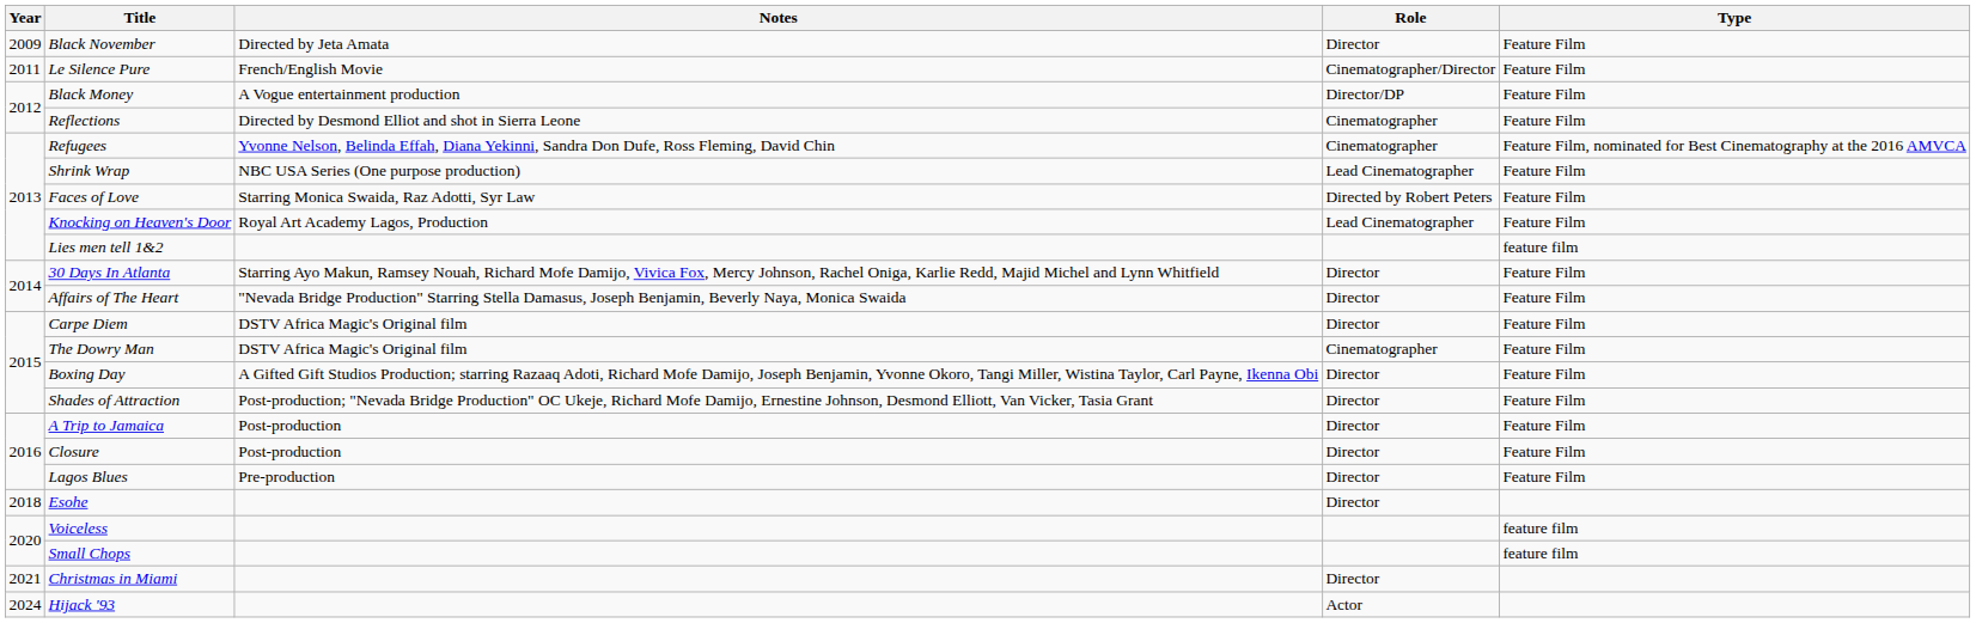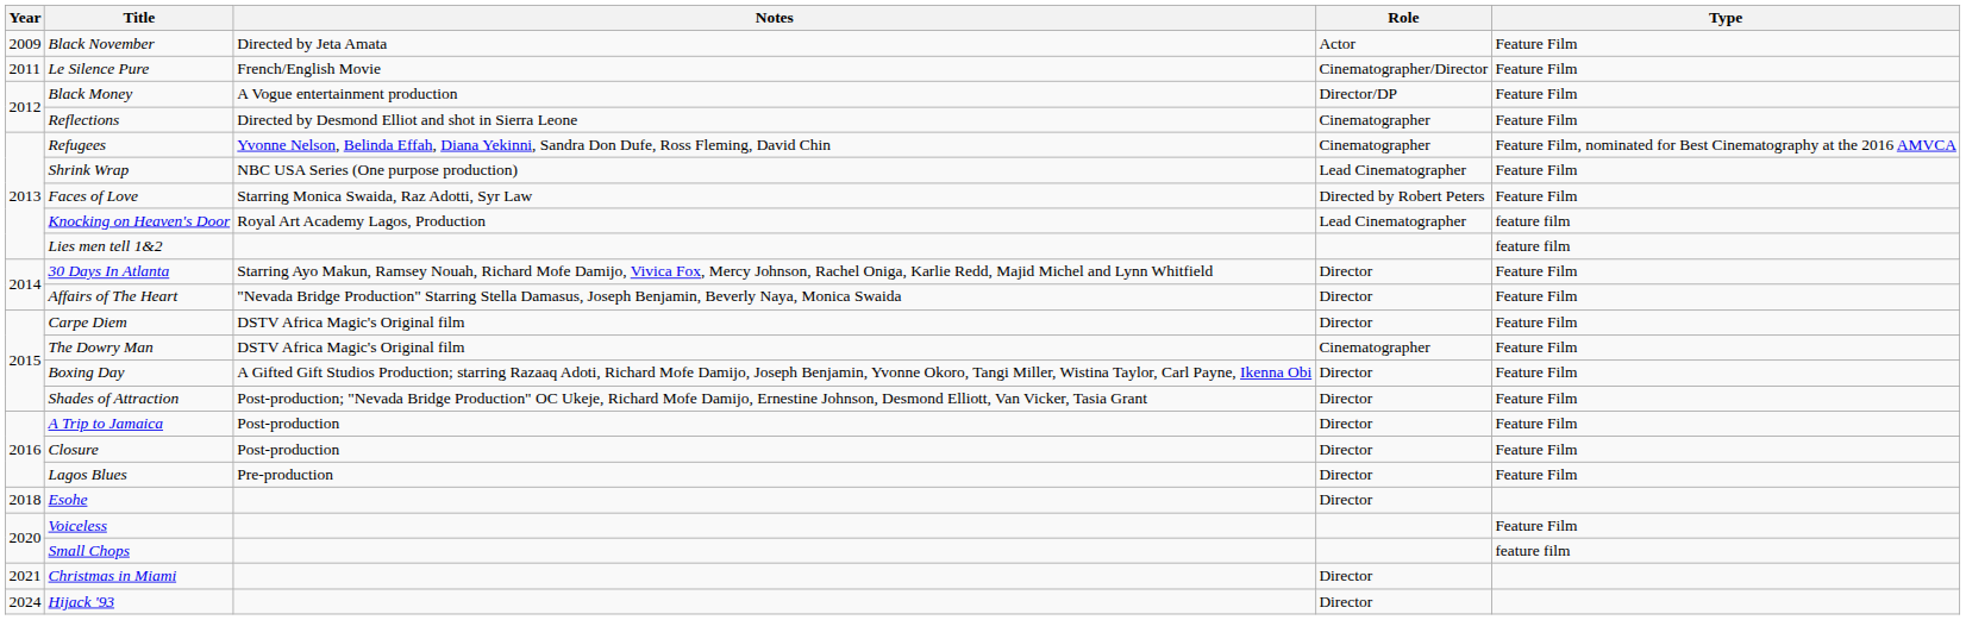 <table class="wikitable">
 <tr>
 <th>Year</th>
 <th>Title</th>
 <th>Notes</th>
 <th>Role</th>
 <th>Type</th>
 </tr>
 <tr>
 <td>2009</td>
 <td><em>Black November</em></td>
 <td>Directed by Jeta Amata</td>
-<td>Director</td>
+<td>Actor</td>
 <td>Feature Film</td>
 </tr>
 <tr>
 <td>2011</td>
 <td><em>Le Silence Pure</em></td>
 <td>French/English Movie</td>
 <td>Cinematographer/Director</td>
 <td>Feature Film</td>
 </tr>
 <tr>
 <td rowspan="2">2012</td>
 <td><em>Black Money</em></td>
 <td>A Vogue entertainment production</td>
 <td>Director/DP</td>
 <td>Feature Film</td>
 </tr>
 <tr>
 <td><em>Reflections</em></td>
 <td>Directed by Desmond Elliot and shot in Sierra Leone</td>
 <td>Cinematographer</td>
 <td>Feature Film</td>
 </tr>
 <tr>
 <td rowspan="5">2013</td>
 <td><em>Refugees</em></td>
 <td><a href='#'>Yvonne Nelson</a>, <a href='#'>Belinda Effah</a>, <a href='#'>Diana Yekinni</a>, Sandra Don Dufe, Ross Fleming, David Chin</td>
 <td>Cinematographer</td>
 <td>Feature Film, nominated for Best Cinematography at the 2016 <a href='#'>AMVCA</a></td>
 </tr>
 <tr>
 <td><em>Shrink Wrap</em></td>
 <td>NBC USA Series (One purpose production)</td>
 <td>Lead Cinematographer</td>
 <td>Feature Film</td>
 </tr>
 <tr>
 <td><em>Faces of Love</em></td>
 <td>Starring Monica Swaida, Raz Adotti, Syr Law</td>
 <td>Directed by Robert Peters</td>
 <td>Feature Film</td>
 </tr>
 <tr>
 <td><em><a href='#'>Knocking on Heaven's Door</a></em></td>
 <td>Royal Art Academy Lagos, Production</td>
 <td>Lead Cinematographer</td>
-<td>Feature Film</td>
+<td>feature film</td>
 </tr>
 <tr>
 <td><em>Lies men tell 1&2</em></td>
 <td></td>
 <td></td>
 <td>feature film</td>
 </tr>
 <tr>
 <td rowspan="2">2014</td>
 <td><em><a href='#'>30 Days In Atlanta</a></em></td>
 <td>Starring Ayo Makun, Ramsey Nouah, Richard Mofe Damijo, <a href='#'>Vivica Fox</a>, Mercy Johnson, Rachel Oniga, Karlie Redd, Majid Michel and Lynn Whitfield</td>
 <td>Director</td>
 <td>Feature Film</td>
 </tr>
 <tr>
 <td><em>Affairs of The Heart</em></td>
 <td>"Nevada Bridge Production" Starring Stella Damasus, Joseph Benjamin, Beverly Naya, Monica Swaida</td>
 <td>Director</td>
 <td>Feature Film</td>
 </tr>
 <tr>
 <td rowspan="4">2015</td>
 <td><em>Carpe Diem</em></td>
 <td>DSTV Africa Magic's Original film</td>
 <td>Director</td>
 <td>Feature Film</td>
 </tr>
 <tr>
 <td><em>The Dowry Man</em></td>
 <td>DSTV Africa Magic's Original film</td>
 <td>Cinematographer</td>
 <td>Feature Film</td>
 </tr>
 <tr>
 <td><em>Boxing Day</em></td>
 <td>A Gifted Gift Studios Production; starring Razaaq Adoti, Richard Mofe Damijo, Joseph Benjamin, Yvonne Okoro, Tangi Miller, Wistina Taylor, Carl Payne, <a href='#'>Ikenna Obi</a></td>
 <td>Director</td>
 <td>Feature Film</td>
 </tr>
 <tr>
 <td><em>Shades of Attraction</em></td>
 <td>Post-production; "Nevada Bridge Production" OC Ukeje, Richard Mofe Damijo, Ernestine Johnson, Desmond Elliott, Van Vicker, Tasia Grant</td>
 <td>Director</td>
 <td>Feature Film</td>
 </tr>
 <tr>
 <td rowspan="3">2016</td>
 <td><em><a href='#'>A Trip to Jamaica</a></em></td>
 <td>Post-production</td>
 <td>Director</td>
 <td>Feature Film</td>
 </tr>
 <tr>
 <td><em>Closure</em></td>
 <td>Post-production</td>
 <td>Director</td>
 <td>Feature Film</td>
 </tr>
 <tr>
 <td><em>Lagos Blues</em></td>
 <td>Pre-production</td>
 <td>Director</td>
 <td>Feature Film</td>
 </tr>
 <tr>
 <td>2018</td>
 <td><em><a href='#'>Esohe</a></em></td>
 <td></td>
 <td>Director</td>
 <td></td>
 </tr>
 <tr>
 <td rowspan="2">2020</td>
 <td><a href='#'><em>Voiceless</em></a></td>
 <td></td>
 <td></td>
-<td>feature film</td>
+<td>Feature Film</td>
 </tr>
 <tr>
 <td><a href='#'><em>Small Chops</em></a></td>
 <td></td>
 <td></td>
 <td>feature film</td>
 </tr>
 <tr>
 <td>2021</td>
 <td><a href='#'><em>Christmas in Miami</em></a></td>
 <td></td>
 <td>Director</td>
 <td></td>
 </tr>
 <tr>
 <td>2024</td>
 <td><a href='#'><em>Hijack '93</em></a></td>
 <td></td>
-<td>Actor</td>
+<td>Director</td>
 </tr>
 </table>
